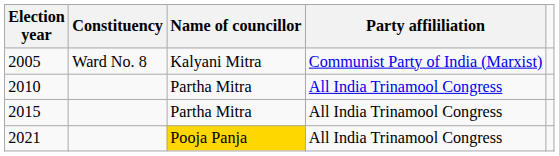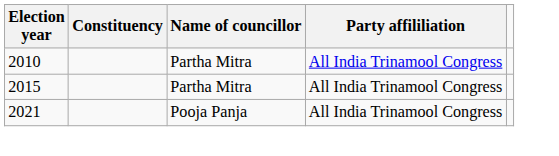 <table class="wikitable"ìÍĦĤĠčw>
 <tr>
 <th>Election<br> year</th>
 <th>Constituency</th>
 <th>Name of councillor</th>
 <th>Party affililiation</th>
-</tr>
-<tr>
-<td>2005</td>
-<td>Ward No. 8</td>
-<td>Kalyani Mitra</td>
-<td><a href='#'>Communist Party of India (Marxist)</a></td>
-<td></td>
 </tr>
 <tr>
 <td>2010</td>
 <td></td>
 <td>Partha Mitra</td>
 <td><a href='#'>All India Trinamool Congress</a></td>
 <td></td>
 </tr>
 <tr>
 <td>2015</td>
 <td></td>
 <td>Partha Mitra</td>
 <td>All India Trinamool Congress</td>
 <td></td>
 </tr>
 <tr>
 <td>2021</td>
 <td></td>
-<td style="background: gold;">Pooja Panja</td>
+<td>Pooja Panja</td>
 <td>All India Trinamool Congress</td>
 <td></td>
 </tr>
 </table>
